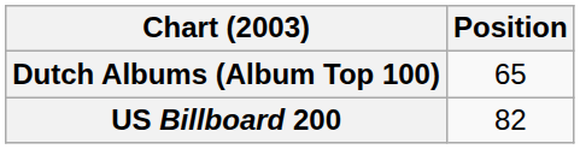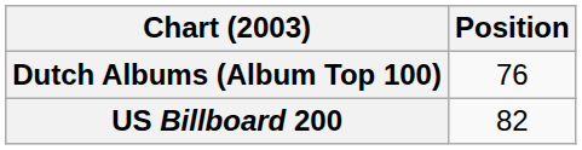 <table class="wikitable sortable plainrowheaders" style="text-align:center">
 <tr>
 <th scope="col">Chart (2003)</th>
 <th scope="col">Position</th>
 </tr>
 <tr>
 <th scope="row">Dutch Albums (Album Top 100)</th>
-<td>65</td>
+<td>76</td>
 </tr>
 <tr>
 <th scope="row">US <em>Billboard</em> 200</th>
 <td>82</td>
 </tr>
 </table>
